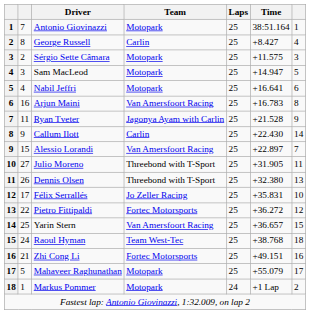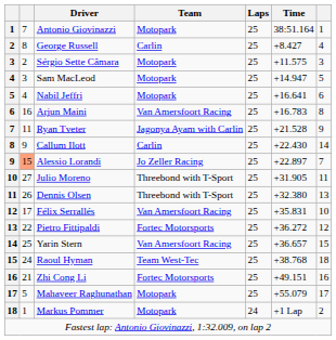 <table class="wikitable" style="font-size: 85%;">
 <tr>
 <th></th>
 <th></th>
 <th>Driver</th>
 <th>Team</th>
 <th>Laps</th>
 <th>Time</th>
 <th></th>
 </tr>
 <tr>
 <th>1</th>
 <td>7</td>
 <td> <a href='#'>Antonio Giovinazzi</a></td>
 <td><a href='#'>Motopark</a></td>
 <td>25</td>
 <td>38:51.164</td>
 <td>1</td>
 </tr>
 <tr>
 <th>2</th>
 <td>8</td>
 <td> <a href='#'>George Russell</a></td>
 <td><a href='#'>Carlin</a></td>
 <td>25</td>
 <td>+8.427</td>
 <td>4</td>
 </tr>
 <tr>
 <th>3</th>
 <td>2</td>
 <td> <a href='#'>Sérgio Sette Câmara</a></td>
 <td><a href='#'>Motopark</a></td>
 <td>25</td>
 <td>+11.575</td>
 <td>3</td>
 </tr>
 <tr>
 <th>4</th>
 <td>3</td>
 <td> Sam MacLeod</td>
 <td><a href='#'>Motopark</a></td>
 <td>25</td>
 <td>+14.947</td>
 <td>5</td>
 </tr>
 <tr>
 <th>5</th>
 <td>4</td>
 <td> <a href='#'>Nabil Jeffri</a></td>
 <td><a href='#'>Motopark</a></td>
 <td>25</td>
 <td>+16.641</td>
 <td>6</td>
 </tr>
 <tr>
 <th>6</th>
 <td>16</td>
 <td> <a href='#'>Arjun Maini</a></td>
 <td><a href='#'>Van Amersfoort Racing</a></td>
 <td>25</td>
 <td>+16.783</td>
 <td>8</td>
 </tr>
 <tr>
 <th>7</th>
 <td>11</td>
 <td> <a href='#'>Ryan Tveter</a></td>
 <td><a href='#'>Jagonya Ayam with Carlin</a></td>
 <td>25</td>
 <td>+21.528</td>
 <td>9</td>
 </tr>
 <tr>
 <th>8</th>
 <td>9</td>
 <td> <a href='#'>Callum Ilott</a></td>
 <td><a href='#'>Carlin</a></td>
 <td>25</td>
 <td>+22.430</td>
 <td>14</td>
 </tr>
 <tr>
 <th>9</th>
-<td>15</td>
+<td style="background: lightsalmon;">15</td>
 <td> <a href='#'>Alessio Lorandi</a></td>
-<td><a href='#'>Van Amersfoort Racing</a></td>
+<td><a href='#'>Jo Zeller Racing</a></td>
 <td>25</td>
 <td>+22.897</td>
 <td>7</td>
 </tr>
 <tr>
 <th>10</th>
 <td>27</td>
 <td> <a href='#'>Julio Moreno</a></td>
 <td>Threebond with T-Sport</td>
 <td>25</td>
 <td>+31.905</td>
 <td>11</td>
 </tr>
 <tr>
 <th>11</th>
 <td>26</td>
 <td> <a href='#'>Dennis Olsen</a></td>
 <td>Threebond with T-Sport</td>
 <td>25</td>
 <td>+32.380</td>
 <td>13</td>
 </tr>
 <tr>
 <th>12</th>
 <td>17</td>
 <td> <a href='#'>Félix Serrallés</a></td>
-<td><a href='#'>Jo Zeller Racing</a></td>
+<td><a href='#'>Van Amersfoort Racing</a></td>
 <td>25</td>
 <td>+35.831</td>
 <td>10</td>
 </tr>
 <tr>
 <th>13</th>
 <td>22</td>
 <td> <a href='#'>Pietro Fittipaldi</a></td>
 <td><a href='#'>Fortec Motorsports</a></td>
 <td>25</td>
 <td>+36.272</td>
 <td>12</td>
 </tr>
 <tr>
 <th>14</th>
 <td>25</td>
 <td> Yarin Stern</td>
 <td><a href='#'>Van Amersfoort Racing</a></td>
 <td>25</td>
 <td>+36.657</td>
 <td>15</td>
 </tr>
 <tr>
 <th>15</th>
 <td>24</td>
 <td> <a href='#'>Raoul Hyman</a></td>
 <td><a href='#'>Team West-Tec</a></td>
 <td>25</td>
 <td>+38.768</td>
 <td>18</td>
 </tr>
 <tr>
 <th>16</th>
 <td>21</td>
 <td> <a href='#'>Zhi Cong Li</a></td>
 <td><a href='#'>Fortec Motorsports</a></td>
 <td>25</td>
 <td>+49.151</td>
 <td>16</td>
 </tr>
 <tr>
 <th>17</th>
 <td>5</td>
 <td> <a href='#'>Mahaveer Raghunathan</a></td>
 <td><a href='#'>Motopark</a></td>
 <td>25</td>
 <td>+55.079</td>
 <td>17</td>
 </tr>
 <tr>
 <th>18</th>
 <td>1</td>
 <td> <a href='#'>Markus Pommer</a></td>
 <td><a href='#'>Motopark</a></td>
 <td>24</td>
 <td>+1 Lap</td>
 <td>2</td>
 </tr>
 <tr>
 <td colspan=7 align=center><em>Fastest lap: <a href='#'>Antonio Giovinazzi</a>, 1:32.009,  on lap 2</em></td>
 </tr>
 </table>
